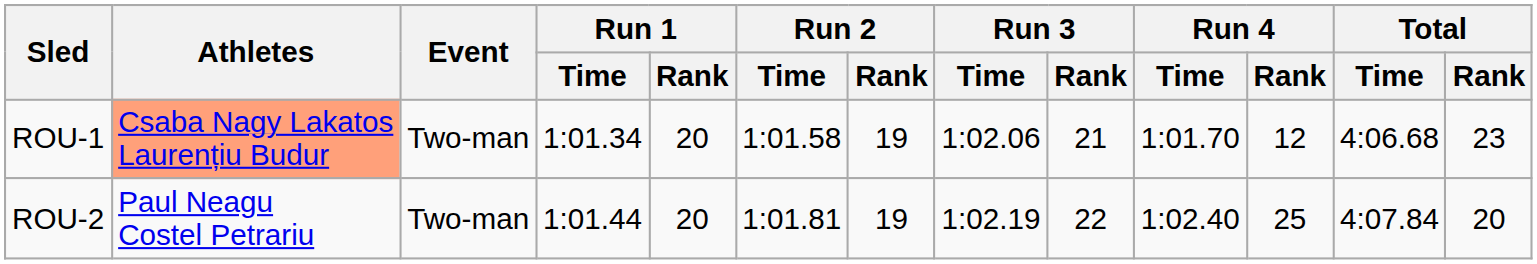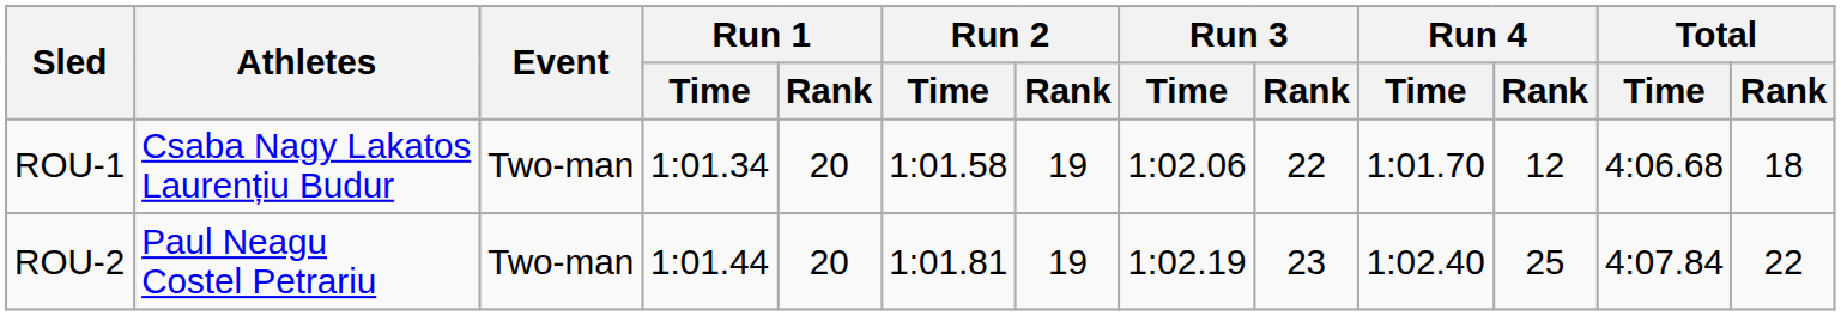 <table class="wikitable" border="1" style="font-size:90%">
 <tr>
 <th rowspan="2">Sled</th>
 <th rowspan="2">Athletes</th>
 <th rowspan="2">Event</th>
 <th colspan="2">Run 1</th>
 <th colspan="2">Run 2</th>
 <th colspan="2">Run 3</th>
 <th colspan="2">Run 4</th>
 <th colspan="2">Total</th>
 </tr>
 <tr>
 <th>Time</th>
 <th>Rank</th>
 <th>Time</th>
 <th>Rank</th>
 <th>Time</th>
 <th>Rank</th>
 <th>Time</th>
 <th>Rank</th>
 <th>Time</th>
 <th>Rank</th>
 </tr>
 <tr>
 <td align="center">ROU-1</td>
-<td style="background: lightsalmon;"><a href='#'>Csaba Nagy Lakatos</a><br><a href='#'>Laurențiu Budur</a></td>
+<td><a href='#'>Csaba Nagy Lakatos</a><br><a href='#'>Laurențiu Budur</a></td>
 <td>Two-man</td>
 <td align="center">1:01.34</td>
 <td align="center">20</td>
 <td align="center">1:01.58</td>
 <td align="center">19</td>
 <td align="center">1:02.06</td>
-<td align="center">21</td>
+<td align="center">22</td>
 <td align="center">1:01.70</td>
 <td align="center">12</td>
 <td align="center">4:06.68</td>
-<td align="center">23</td>
+<td align="center">18</td>
 </tr>
 <tr>
 <td align="center">ROU-2</td>
 <td><a href='#'>Paul Neagu</a><br><a href='#'>Costel Petrariu</a></td>
 <td>Two-man</td>
 <td align="center">1:01.44</td>
 <td align="center">20</td>
 <td align="center">1:01.81</td>
 <td align="center">19</td>
 <td align="center">1:02.19</td>
-<td align="center">22</td>
+<td align="center">23</td>
 <td align="center">1:02.40</td>
 <td align="center">25</td>
 <td align="center">4:07.84</td>
-<td align="center">20</td>
+<td align="center">22</td>
 </tr>
 </table>
